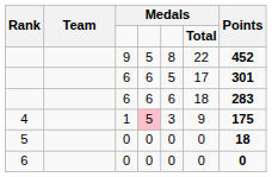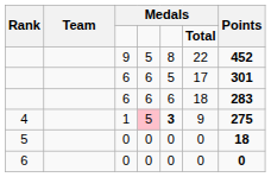 <table class="wikitable">
 <tr>
 <th rowspan=2>Rank</th>
 <th style="width:80px;" rowspan="2">Team</th>
 <th colspan=4>Medals</th>
 <th rowspan=2>Points</th>
 </tr>
 <tr>
 <td style="width:20px; text-align:center;"></td>
 <td style="width:20px; text-align:center;"></td>
 <td style="width:20px; text-align:center;"></td>
 <td><strong>Total</strong></td>
 </tr>
 <tr>
 <td align=center></td>
 <td></td>
 <td align=center>9</td>
 <td align=center>5</td>
 <td align=center>8</td>
 <td align=center>22</td>
 <td align=center><strong>452</strong></td>
 </tr>
 <tr>
 <td align=center></td>
 <td></td>
 <td align=center>6</td>
 <td align=center>6</td>
 <td align=center>5</td>
 <td align=center>17</td>
 <td align=center><strong>301</strong></td>
 </tr>
 <tr>
 <td align=center></td>
 <td></td>
 <td align=center>6</td>
 <td align=center>6</td>
 <td align=center>6</td>
 <td align=center>18</td>
 <td align=center><strong>283</strong></td>
 </tr>
 <tr>
 <td align=center>4</td>
 <td></td>
 <td align=center>1</td>
 <td align=center style="background: pink;">5</td>
-<td align=center>3</td>
+<td align=center><strong>3</strong></td>
 <td align=center>9</td>
-<td align=center><strong>175</strong></td>
+<td align=center><strong>275</strong></td>
 </tr>
 <tr>
 <td align=center>5</td>
 <td></td>
 <td align=center>0</td>
 <td align=center>0</td>
 <td align=center>0</td>
 <td align=center>0</td>
 <td align=center><strong>18</strong></td>
 </tr>
 <tr>
 <td align=center>6</td>
 <td></td>
 <td align=center>0</td>
 <td align=center>0</td>
 <td align=center>0</td>
 <td align=center>0</td>
 <td align=center><strong>0</strong></td>
 </tr>
 </table>
